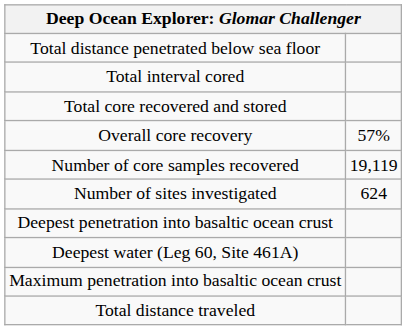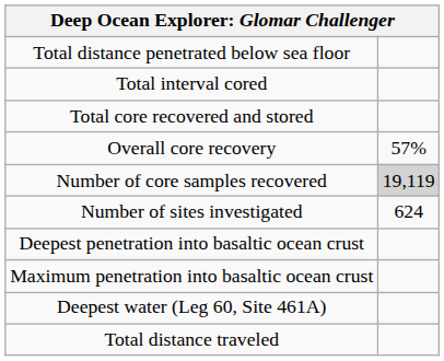 <table class="wikitable" style="float:right; margin-left: 1em; margin-bottom: 1em; font-size: 85%; text-align:center;">
 <tr>
 <th colspan="2">Deep Ocean Explorer: <em>Glomar Challenger</em></th>
 </tr>
 <tr>
 <td>Total distance penetrated below sea floor</td>
 <td></td>
 </tr>
 <tr>
 <td>Total interval cored</td>
 <td></td>
 </tr>
 <tr>
 <td>Total core recovered and stored</td>
 <td></td>
 </tr>
 <tr>
 <td>Overall core recovery</td>
 <td>57%</td>
 </tr>
 <tr>
 <td>Number of core samples recovered</td>
-<td>19,119</td>
+<td style="background: lightgrey;">19,119</td>
 </tr>
 <tr>
 <td>Number of sites investigated</td>
 <td>624</td>
 </tr>
 <tr>
 <td>Deepest penetration into basaltic ocean crust</td>
 <td></td>
 </tr>
 <tr>
-<td>Deepest water (Leg 60, Site 461A)</td>
+<td>Maximum penetration into basaltic ocean crust</td>
 <td></td>
 </tr>
 <tr>
-<td>Maximum penetration into basaltic ocean crust</td>
+<td>Deepest water (Leg 60, Site 461A)</td>
 <td></td>
 </tr>
 <tr>
 <td>Total distance traveled</td>
 <td></td>
 </tr>
 </table>
